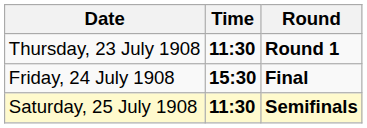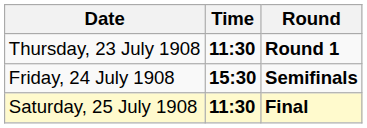 <table class="wikitable">
 <tr>
 <th>Date</th>
 <th>Time</th>
 <th>Round</th>
 </tr>
 <tr>
 <td>Thursday, 23 July 1908</td>
 <td><strong>11:30</strong></td>
 <td><strong>Round 1</strong></td>
 </tr>
 <tr>
 <td>Friday, 24 July 1908</td>
 <td><strong>15:30</strong></td>
-<td><strong>Final</strong></td>
+<td><strong>Semifinals</strong></td>
 </tr>
 <tr style=background:lemonchiffon>
 <td>Saturday, 25 July 1908</td>
 <td><strong>11:30</strong></td>
-<td><strong>Semifinals</strong></td>
+<td><strong>Final</strong></td>
 </tr>
 </table>
